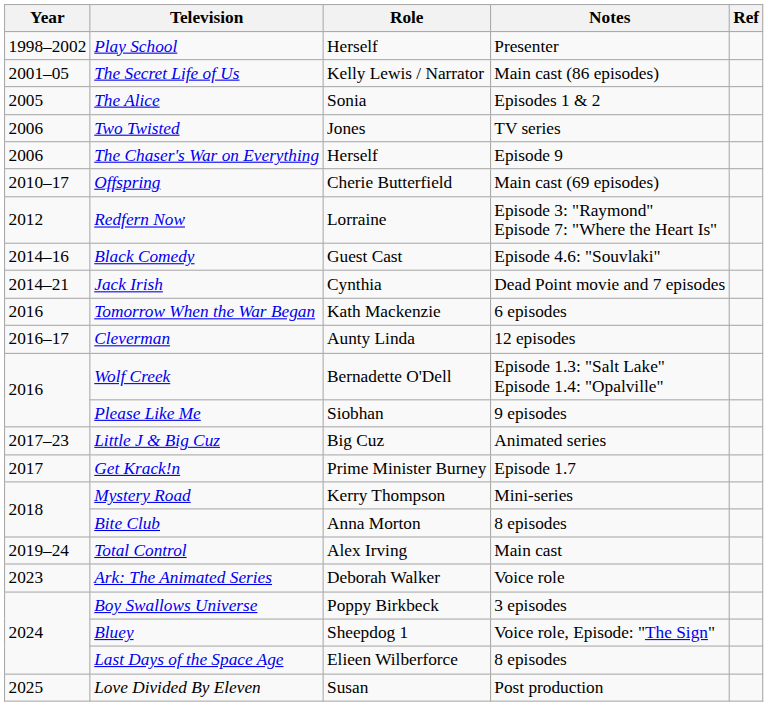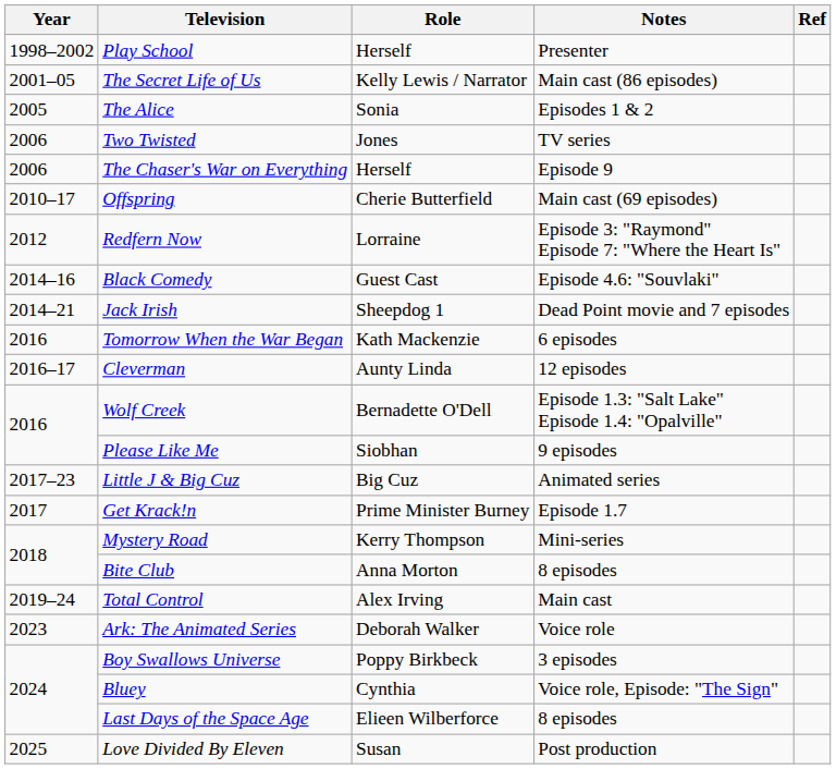 <table class="wikitable sortable">
 <tr>
 <th>Year</th>
 <th>Television</th>
 <th>Role</th>
 <th>Notes</th>
 <th>Ref</th>
 </tr>
 <tr>
 <td>1998–2002</td>
 <td><em><a href='#'>Play School</a></em></td>
 <td>Herself</td>
 <td>Presenter</td>
 </tr>
 <tr>
 <td>2001–05</td>
 <td><em><a href='#'>The Secret Life of Us</a></em></td>
 <td>Kelly Lewis / Narrator</td>
 <td>Main cast (86 episodes)</td>
 <td></td>
 </tr>
 <tr>
 <td>2005</td>
 <td><em><a href='#'>The Alice</a></em></td>
 <td>Sonia</td>
 <td>Episodes 1 & 2</td>
 <td></td>
 </tr>
 <tr>
 <td>2006</td>
 <td><em><a href='#'>Two Twisted</a></em></td>
 <td>Jones</td>
 <td>TV series</td>
 <td></td>
 </tr>
 <tr>
 <td>2006</td>
 <td><em><a href='#'>The Chaser's War on Everything</a></em></td>
 <td>Herself</td>
 <td>Episode 9</td>
 <td></td>
 </tr>
 <tr>
 <td>2010–17</td>
 <td><em><a href='#'>Offspring</a></em></td>
 <td>Cherie Butterfield</td>
 <td>Main cast (69 episodes)</td>
 <td></td>
 </tr>
 <tr>
 <td>2012</td>
 <td><em><a href='#'>Redfern Now</a></em></td>
 <td>Lorraine</td>
 <td>Episode 3: "Raymond"<br>Episode 7: "Where the Heart Is"</td>
 <td></td>
 </tr>
 <tr>
 <td>2014–16</td>
 <td><em><a href='#'>Black Comedy</a></em></td>
 <td>Guest Cast</td>
 <td>Episode 4.6: "Souvlaki"</td>
 <td></td>
 </tr>
 <tr>
 <td>2014–21</td>
 <td><em><a href='#'>Jack Irish</a></em></td>
-<td>Cynthia</td>
+<td>Sheepdog 1</td>
 <td>Dead Point movie and 7 episodes</td>
 <td></td>
 </tr>
 <tr>
 <td>2016</td>
 <td><em><a href='#'>Tomorrow When the War Began</a></em></td>
 <td>Kath Mackenzie</td>
 <td>6 episodes</td>
 <td></td>
 </tr>
 <tr>
 <td>2016–17</td>
 <td><em><a href='#'>Cleverman</a></em></td>
 <td>Aunty Linda</td>
 <td>12 episodes</td>
 <td></td>
 </tr>
 <tr>
 <td rowspan="2">2016</td>
 <td><em><a href='#'>Wolf Creek</a></em></td>
 <td>Bernadette O'Dell</td>
 <td>Episode 1.3: "Salt Lake"<br>Episode 1.4: "Opalville"</td>
 <td></td>
 </tr>
 <tr>
 <td><em><a href='#'>Please Like Me</a></em></td>
 <td>Siobhan</td>
 <td>9 episodes</td>
 <td></td>
 </tr>
 <tr>
 <td>2017–23</td>
 <td><em><a href='#'>Little J & Big Cuz</a></em></td>
 <td>Big Cuz</td>
 <td>Animated series</td>
 <td></td>
 </tr>
 <tr>
 <td>2017</td>
 <td><em><a href='#'>Get Krack!n</a></em></td>
 <td>Prime Minister Burney</td>
 <td>Episode 1.7</td>
 <td></td>
 </tr>
 <tr>
 <td rowspan="2">2018</td>
 <td><em><a href='#'>Mystery Road</a></em></td>
 <td>Kerry Thompson</td>
 <td>Mini-series</td>
 <td></td>
 </tr>
 <tr>
 <td><em><a href='#'>Bite Club</a></em></td>
 <td>Anna Morton</td>
 <td>8 episodes</td>
 <td></td>
 </tr>
 <tr>
 <td>2019–24</td>
 <td><em><a href='#'>Total Control</a></em></td>
 <td>Alex Irving</td>
 <td>Main cast</td>
 <td></td>
 </tr>
 <tr>
 <td>2023</td>
 <td><em><a href='#'>Ark: The Animated Series</a></em></td>
 <td>Deborah Walker</td>
 <td>Voice role</td>
 <td></td>
 </tr>
 <tr>
 <td rowspan="3">2024</td>
 <td><em><a href='#'>Boy Swallows Universe</a></em></td>
 <td>Poppy Birkbeck</td>
 <td>3 episodes</td>
 <td></td>
 </tr>
 <tr>
 <td><em><a href='#'>Bluey</a></em></td>
-<td>Sheepdog 1</td>
+<td>Cynthia</td>
 <td>Voice role, Episode: "<a href='#'>The Sign</a>"</td>
 <td></td>
 </tr>
 <tr>
 <td><em><a href='#'>Last Days of the Space Age</a></em></td>
 <td>Elieen Wilberforce</td>
 <td>8 episodes</td>
 <td></td>
 </tr>
 <tr>
 <td>2025</td>
 <td><em>Love Divided By Eleven</em></td>
 <td>Susan</td>
 <td>Post production</td>
 <td></td>
 </tr>
 </table>
